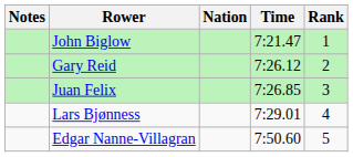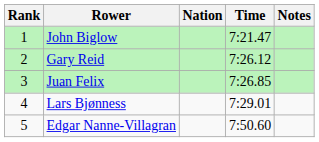 <table class="wikitable sortable" style="text-align:center">
 <tr>
-<th>Notes</th>
+<th>Rank</th>
 <th>Rower</th>
 <th>Nation</th>
 <th>Time</th>
-<th>Rank</th>
+<th>Notes</th>
 </tr>
 <tr bgcolor=bbf3bb>
-<td></td>
+<td>1</td>
 <td align=left><a href='#'>John Biglow</a></td>
 <td align=left></td>
 <td>7:21.47</td>
-<td>1</td>
+<td></td>
 </tr>
 <tr bgcolor=bbf3bb>
-<td></td>
+<td>2</td>
 <td align=left><a href='#'>Gary Reid</a></td>
 <td align=left></td>
 <td>7:26.12</td>
-<td>2</td>
+<td></td>
 </tr>
 <tr bgcolor=bbf3bb>
-<td></td>
+<td>3</td>
 <td align=left><a href='#'>Juan Felix</a></td>
 <td align=left></td>
 <td>7:26.85</td>
-<td>3</td>
+<td></td>
 </tr>
 <tr>
-<td></td>
+<td>4</td>
 <td align=left><a href='#'>Lars Bjønness</a></td>
 <td align=left></td>
 <td>7:29.01</td>
-<td>4</td>
+<td></td>
 </tr>
 <tr>
-<td></td>
+<td>5</td>
 <td align=left><a href='#'>Edgar Nanne-Villagran</a></td>
 <td align=left></td>
 <td>7:50.60</td>
-<td>5</td>
+<td></td>
 </tr>
 </table>
